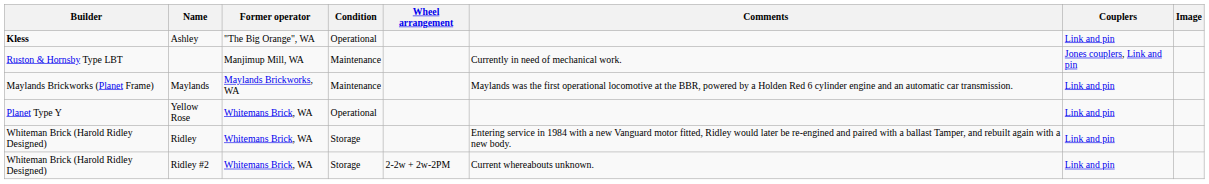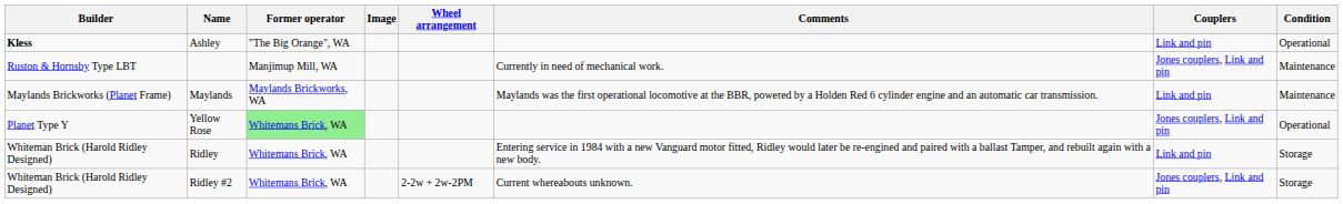 <table class="wikitable">
 <tr>
 <th>Builder</th>
 <th>Name</th>
 <th>Former operator</th>
-<th>Condition</th>
+<th>Image</th>
 <th><a href='#'>Wheel arrangement</a></th>
 <th>Comments</th>
 <th>Couplers</th>
-<th>Image</th>
+<th>Condition</th>
 </tr>
 <tr>
 <td><strong>Kless</strong></td>
 <td>Ashley</td>
 <td>"The Big Orange", WA</td>
-<td>Operational</td>
+<td></td>
 <td></td>
 <td></td>
 <td><a href='#'>Link and pin</a></td>
-<td></td>
+<td>Operational</td>
 </tr>
 <tr>
 <td><a href='#'>Ruston & Hornsby</a> Type LBT</td>
 <td></td>
 <td>Manjimup Mill, WA</td>
-<td>Maintenance</td>
+<td></td>
 <td></td>
 <td>Currently in need of mechanical work.</td>
 <td><a href='#'>Jones couplers</a>, <a href='#'>Link and pin</a></td>
-<td></td>
+<td>Maintenance</td>
 </tr>
 <tr>
 <td>Maylands Brickworks (<a href='#'>Planet</a> Frame)</td>
 <td>Maylands</td>
 <td><a href='#'>Maylands Brickworks</a>, WA</td>
-<td>Maintenance</td>
+<td></td>
 <td></td>
 <td>Maylands was the first operational locomotive at the BBR, powered by a Holden Red 6 cylinder engine and an automatic car transmission.</td>
 <td><a href='#'>Link and pin</a></td>
-<td></td>
+<td>Maintenance</td>
 </tr>
 <tr>
 <td><a href='#'>Planet</a> Type Y</td>
 <td>Yellow Rose</td>
-<td><a href='#'>Whitemans Brick</a>, WA</td>
-<td>Operational</td>
+<td style="background: lightgreen;"><a href='#'>Whitemans Brick</a>, WA</td>
 <td></td>
 <td></td>
-<td><a href='#'>Link and pin</a></td>
 <td></td>
+<td><a href='#'>Jones couplers</a>, <a href='#'>Link and pin</a></td>
+<td>Operational</td>
 </tr>
 <tr>
 <td>Whiteman Brick (Harold Ridley Designed)</td>
 <td>Ridley</td>
 <td><a href='#'>Whitemans Brick</a>, WA</td>
-<td>Storage</td>
+<td></td>
 <td></td>
 <td>Entering service in 1984 with a new Vanguard motor fitted, Ridley would later be re-engined and paired with a ballast Tamper, and rebuilt again with a new body.</td>
 <td><a href='#'>Link and pin</a></td>
-<td></td>
+<td>Storage</td>
 </tr>
 <tr>
 <td>Whiteman Brick (Harold Ridley Designed)</td>
 <td>Ridley #2</td>
 <td><a href='#'>Whitemans Brick</a>, WA</td>
-<td>Storage</td>
+<td></td>
 <td>2-2w + 2w-2PM</td>
 <td>Current whereabouts unknown.</td>
-<td><a href='#'>Link and pin</a></td>
-<td></td>
+<td><a href='#'>Jones couplers</a>, <a href='#'>Link and pin</a></td>
+<td>Storage</td>
 </tr>
 </table>
